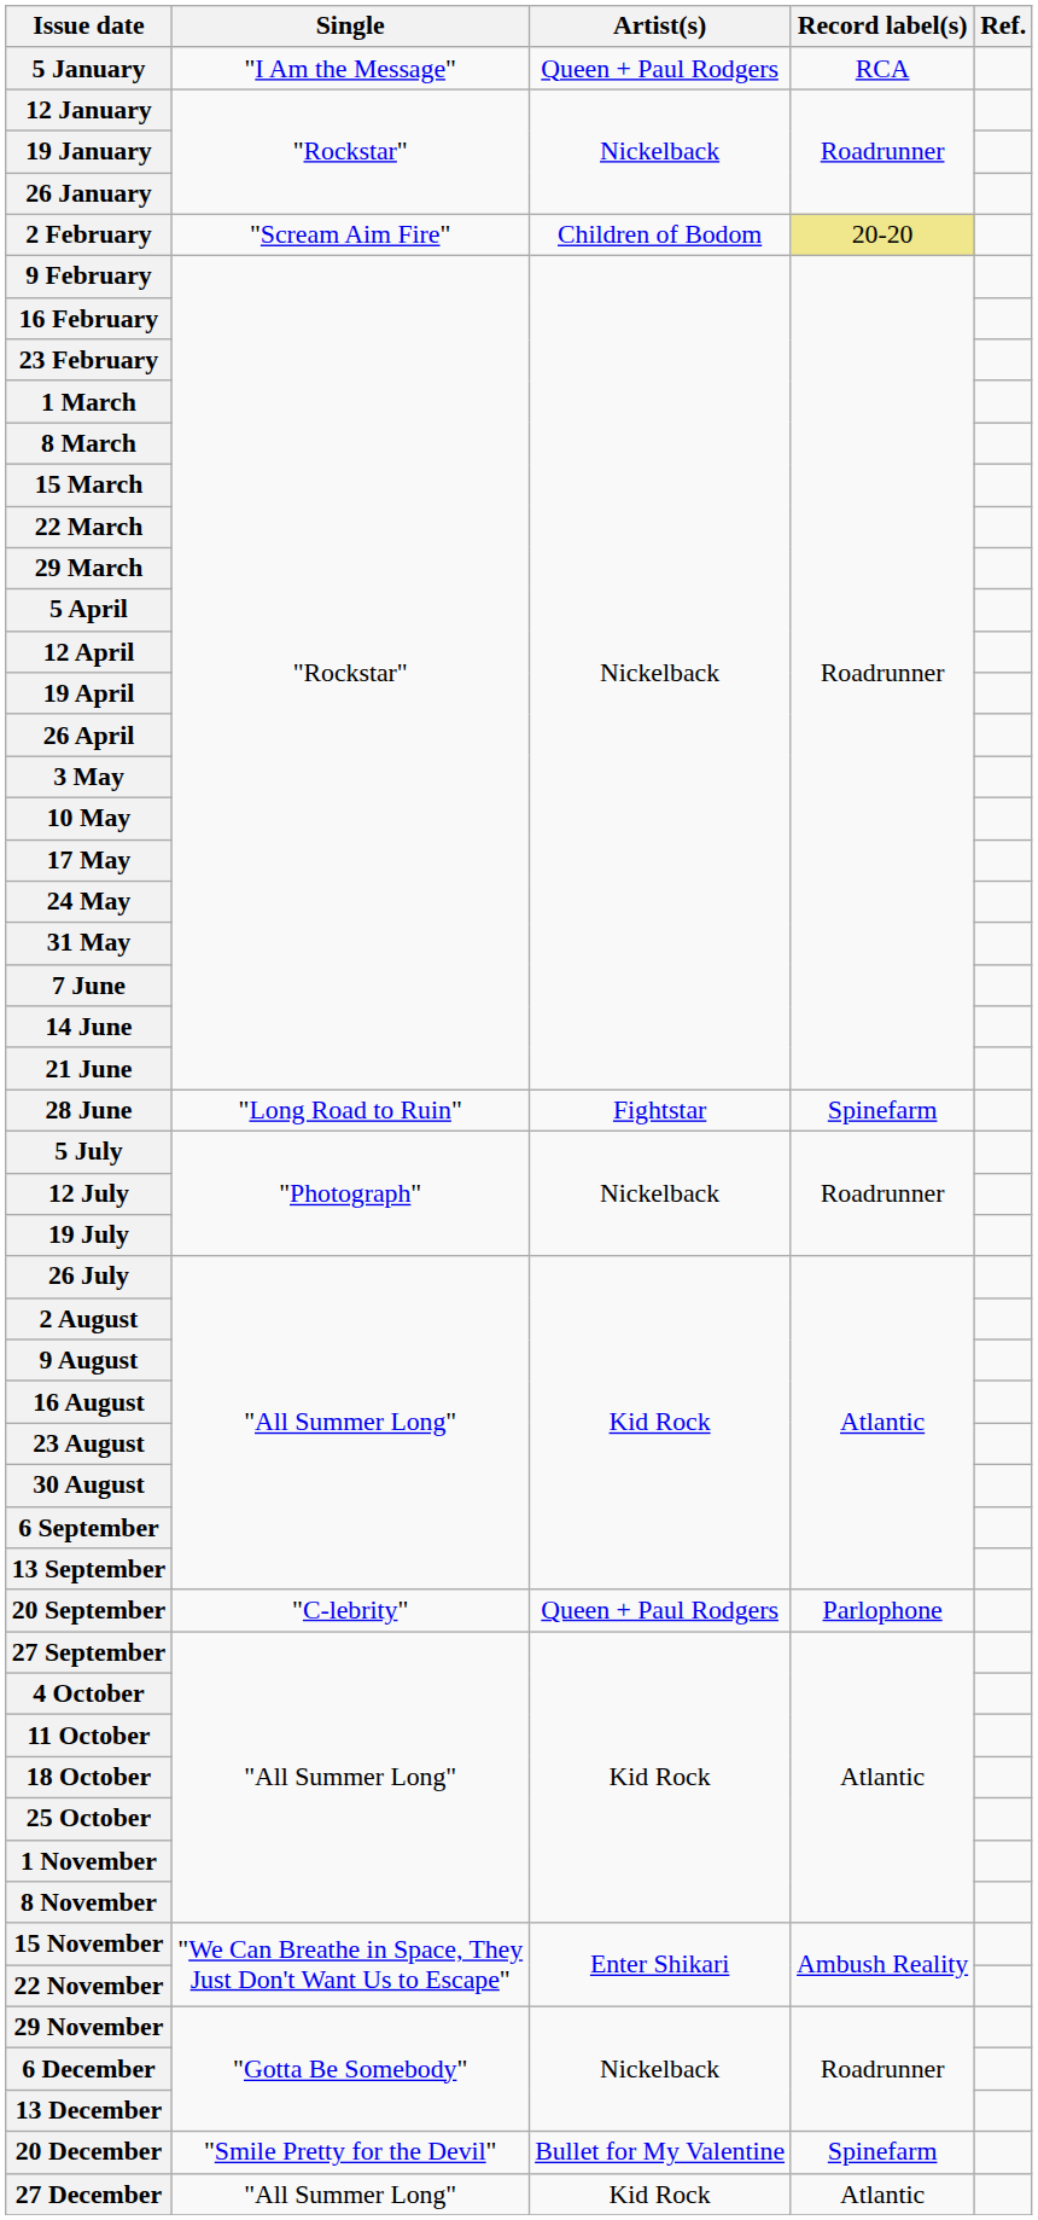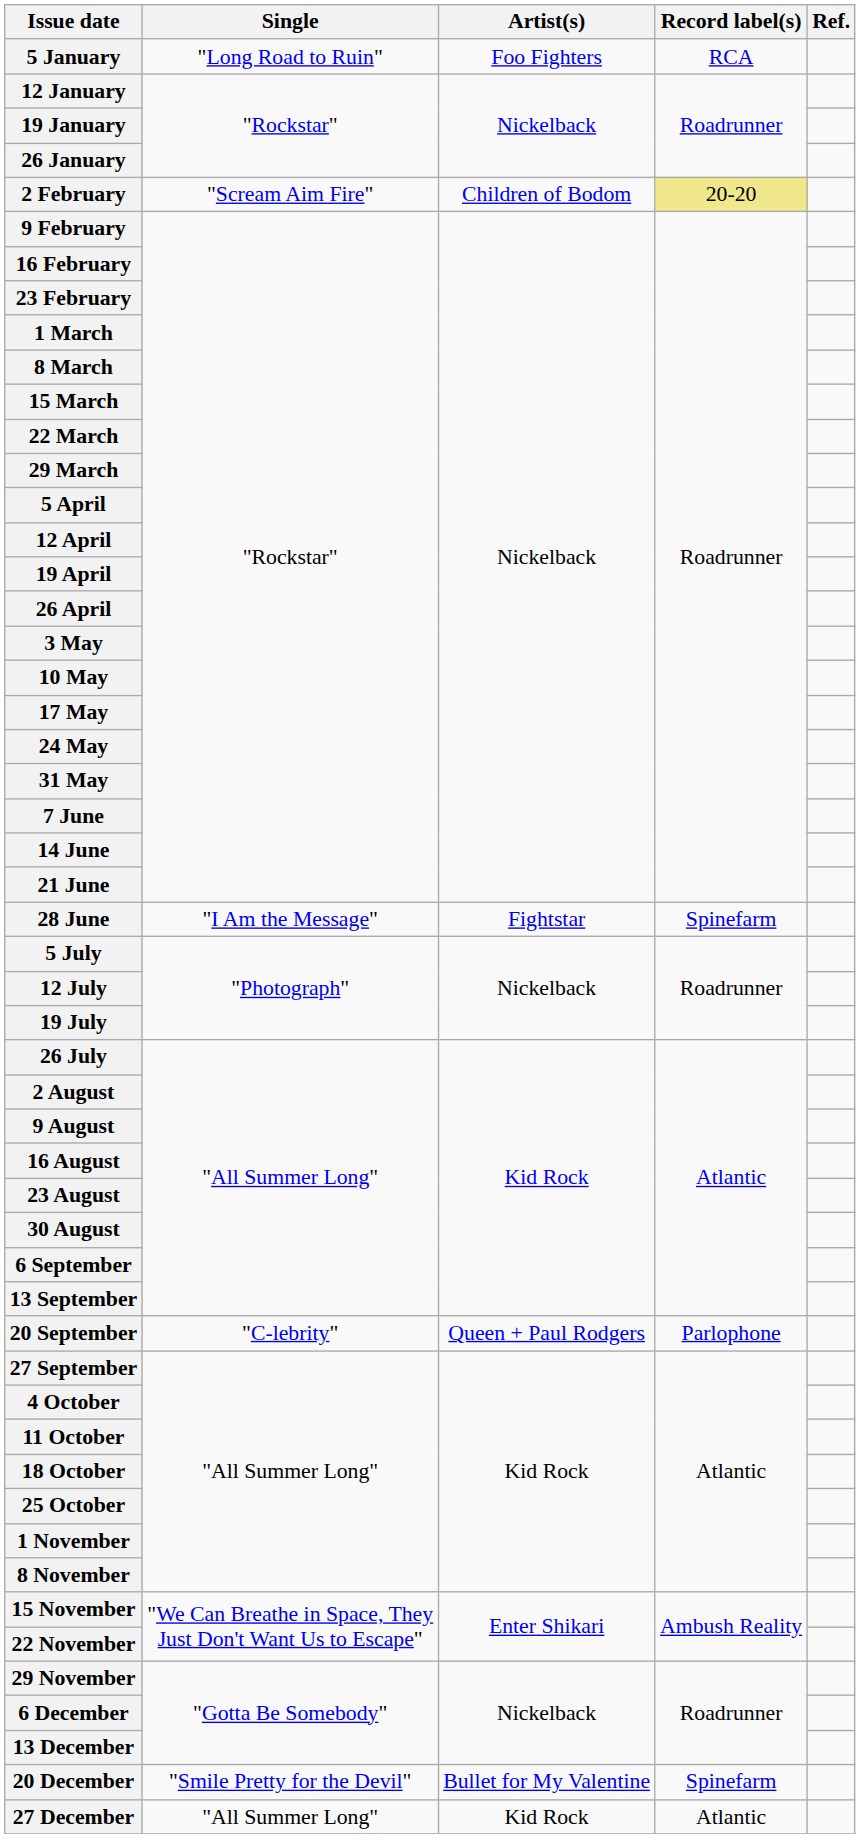 <table class="wikitable plainrowheaders" style="text-align:center">
 <tr>
 <th scope="col">Issue date</th>
 <th scope="col">Single</th>
 <th scope="col">Artist(s)</th>
 <th scope="col">Record label(s)</th>
 <th scope="col">Ref.</th>
 </tr>
 <tr>
 <th scope="row">5 January</th>
-<td>"<a href='#'>I Am the Message</a>"</td>
-<td><a href='#'>Queen + Paul Rodgers</a></td>
+<td>"<a href='#'>Long Road to Ruin</a>"</td>
+<td><a href='#'>Foo Fighters</a></td>
 <td><a href='#'>RCA</a></td>
 <td></td>
 </tr>
 <tr>
 <th scope="row">12 January</th>
 <td rowspan="3">"<a href='#'>Rockstar</a>"</td>
 <td rowspan="3"><a href='#'>Nickelback</a></td>
 <td rowspan="3"><a href='#'>Roadrunner</a></td>
 <td></td>
 </tr>
 <tr>
 <th scope="row">19 January</th>
 <td></td>
 </tr>
 <tr>
 <th scope="row">26 January</th>
 <td></td>
 </tr>
 <tr>
 <th scope="row">2 February</th>
 <td>"<a href='#'>Scream Aim Fire</a>"</td>
 <td><a href='#'>Children of Bodom</a></td>
 <td style="background: khaki;">20-20</td>
 <td></td>
 </tr>
 <tr>
 <th scope="row">9 February</th>
 <td rowspan="20">"Rockstar"</td>
 <td rowspan="20">Nickelback</td>
 <td rowspan="20">Roadrunner</td>
 <td></td>
 </tr>
 <tr>
 <th scope="row">16 February</th>
 <td></td>
 </tr>
 <tr>
 <th scope="row">23 February</th>
 <td></td>
 </tr>
 <tr>
 <th scope="row">1 March</th>
 <td></td>
 </tr>
 <tr>
 <th scope="row">8 March</th>
 <td></td>
 </tr>
 <tr>
 <th scope="row">15 March</th>
 <td></td>
 </tr>
 <tr>
 <th scope="row">22 March</th>
 <td></td>
 </tr>
 <tr>
 <th scope="row">29 March</th>
 <td></td>
 </tr>
 <tr>
 <th scope="row">5 April</th>
 <td></td>
 </tr>
 <tr>
 <th scope="row">12 April</th>
 <td></td>
 </tr>
 <tr>
 <th scope="row">19 April</th>
 <td></td>
 </tr>
 <tr>
 <th scope="row">26 April</th>
 <td></td>
 </tr>
 <tr>
 <th scope="row">3 May</th>
 <td></td>
 </tr>
 <tr>
 <th scope="row">10 May</th>
 <td></td>
 </tr>
 <tr>
 <th scope="row">17 May</th>
 <td></td>
 </tr>
 <tr>
 <th scope="row">24 May</th>
 <td></td>
 </tr>
 <tr>
 <th scope="row">31 May</th>
 <td></td>
 </tr>
 <tr>
 <th scope="row">7 June</th>
 <td></td>
 </tr>
 <tr>
 <th scope="row">14 June</th>
 <td></td>
 </tr>
 <tr>
 <th scope="row">21 June</th>
 <td></td>
 </tr>
 <tr>
 <th scope="row">28 June</th>
-<td>"<a href='#'>Long Road to Ruin</a>"</td>
+<td>"<a href='#'>I Am the Message</a>"</td>
 <td><a href='#'>Fightstar</a></td>
 <td><a href='#'>Spinefarm</a></td>
 <td></td>
 </tr>
 <tr>
 <th scope="row">5 July</th>
 <td rowspan="3">"<a href='#'>Photograph</a>"</td>
 <td rowspan="3">Nickelback</td>
 <td rowspan="3">Roadrunner</td>
 <td></td>
 </tr>
 <tr>
 <th scope="row">12 July</th>
 <td></td>
 </tr>
 <tr>
 <th scope="row">19 July</th>
 <td></td>
 </tr>
 <tr>
 <th scope="row">26 July</th>
 <td rowspan="8">"<a href='#'>All Summer Long</a>"</td>
 <td rowspan="8"><a href='#'>Kid Rock</a></td>
 <td rowspan="8"><a href='#'>Atlantic</a></td>
 <td></td>
 </tr>
 <tr>
 <th scope="row">2 August</th>
 <td></td>
 </tr>
 <tr>
 <th scope="row">9 August</th>
 <td></td>
 </tr>
 <tr>
 <th scope="row">16 August</th>
 <td></td>
 </tr>
 <tr>
 <th scope="row">23 August</th>
 <td></td>
 </tr>
 <tr>
 <th scope="row">30 August</th>
 <td></td>
 </tr>
 <tr>
 <th scope="row">6 September</th>
 <td></td>
 </tr>
 <tr>
 <th scope="row">13 September</th>
 <td></td>
 </tr>
 <tr>
 <th scope="row">20 September</th>
 <td>"<a href='#'>C-lebrity</a>"</td>
 <td><a href='#'>Queen + Paul Rodgers</a></td>
 <td><a href='#'>Parlophone</a></td>
 <td></td>
 </tr>
 <tr>
 <th scope="row">27 September</th>
 <td rowspan="7">"All Summer Long"</td>
 <td rowspan="7">Kid Rock</td>
 <td rowspan="7">Atlantic</td>
 <td></td>
 </tr>
 <tr>
 <th scope="row">4 October</th>
 <td></td>
 </tr>
 <tr>
 <th scope="row">11 October</th>
 <td></td>
 </tr>
 <tr>
 <th scope="row">18 October</th>
 <td></td>
 </tr>
 <tr>
 <th scope="row">25 October</th>
 <td></td>
 </tr>
 <tr>
 <th scope="row">1 November</th>
 <td></td>
 </tr>
 <tr>
 <th scope="row">8 November</th>
 <td></td>
 </tr>
 <tr>
 <th scope="row">15 November</th>
 <td rowspan="2">"<a href='#'>We Can Breathe in Space, They<br>Just Don't Want Us to Escape</a>"</td>
 <td rowspan="2"><a href='#'>Enter Shikari</a></td>
 <td rowspan="2"><a href='#'>Ambush Reality</a></td>
 <td></td>
 </tr>
 <tr>
 <th scope="row">22 November</th>
 <td></td>
 </tr>
 <tr>
 <th scope="row">29 November</th>
 <td rowspan="3">"<a href='#'>Gotta Be Somebody</a>"</td>
 <td rowspan="3">Nickelback</td>
 <td rowspan="3">Roadrunner</td>
 <td></td>
 </tr>
 <tr>
 <th scope="row">6 December</th>
 <td></td>
 </tr>
 <tr>
 <th scope="row">13 December</th>
 <td></td>
 </tr>
 <tr>
 <th scope="row">20 December</th>
 <td>"<a href='#'>Smile Pretty for the Devil</a>"</td>
 <td><a href='#'>Bullet for My Valentine</a></td>
 <td><a href='#'>Spinefarm</a></td>
 <td></td>
 </tr>
 <tr>
 <th scope="row">27 December</th>
 <td>"All Summer Long"</td>
 <td>Kid Rock</td>
 <td>Atlantic</td>
 <td></td>
 </tr>
 </table>
